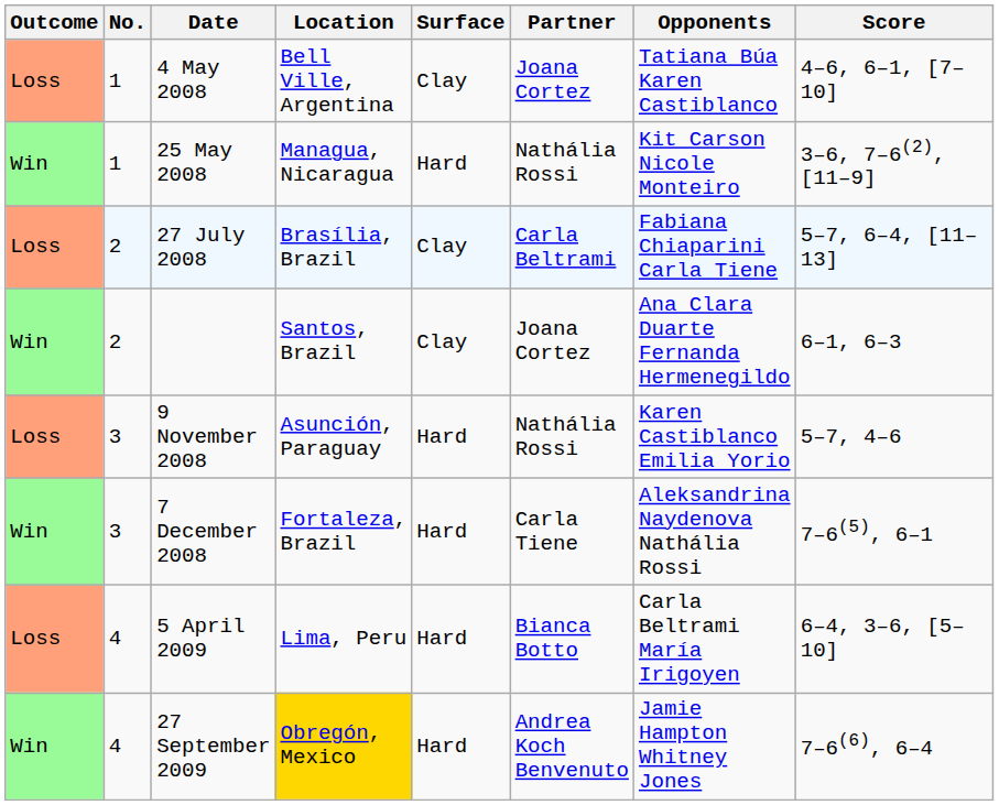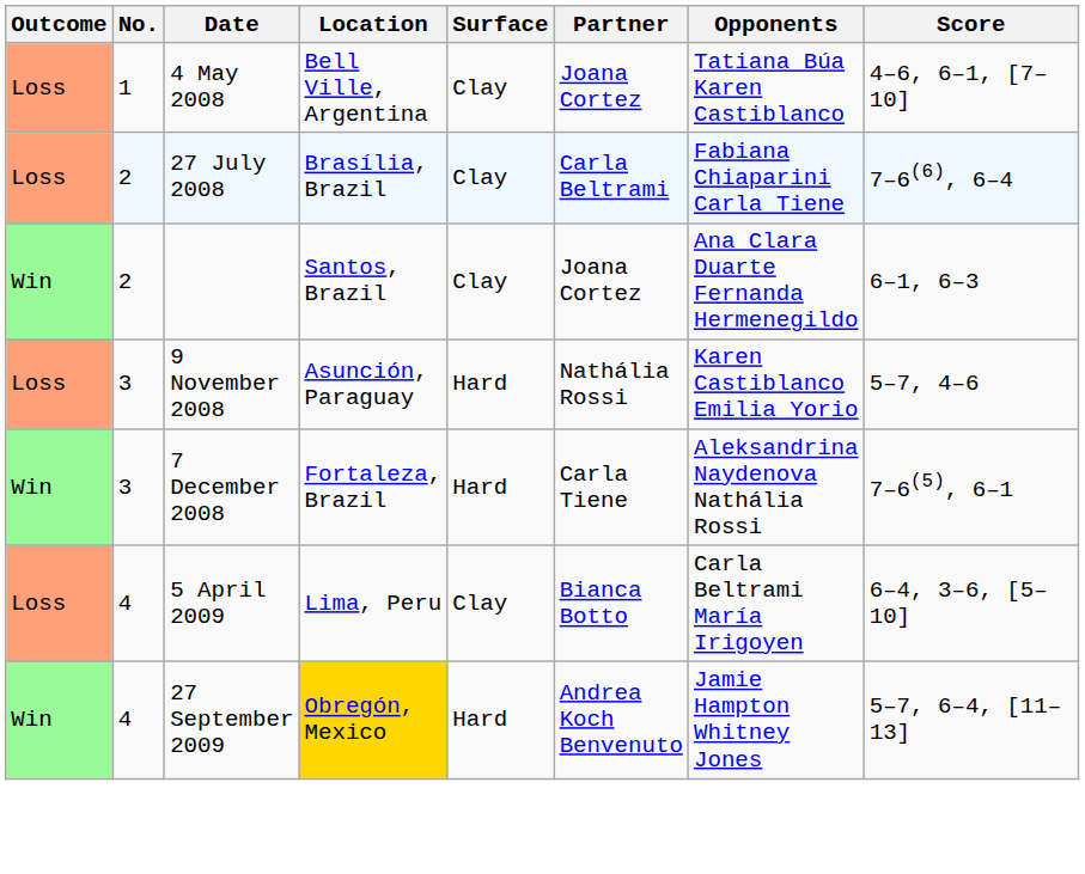 <table class="sortable wikitable">
 <tr>
 <th>Outcome</th>
 <th>No.</th>
 <th>Date</th>
 <th>Location</th>
 <th>Surface</th>
 <th>Partner</th>
 <th>Opponents</th>
 <th class="unsortable" width="120">Score</th>
 </tr>
 <tr>
 <td style="background:#ffa07a;">Loss</td>
 <td>1</td>
 <td>4 May 2008</td>
 <td><a href='#'>Bell Ville</a>, Argentina</td>
 <td>Clay</td>
 <td> <a href='#'>Joana Cortez</a></td>
 <td> <a href='#'>Tatiana Búa</a> <br> <a href='#'>Karen Castiblanco</a></td>
 <td>4–6, 6–1, [7–10]</td>
 </tr>
-<tr>
-<td style="background:#98fb98;">Win</td>
-<td>1</td>
-<td>25 May 2008</td>
-<td><a href='#'>Managua</a>, Nicaragua</td>
-<td>Hard</td>
-<td> Nathália Rossi</td>
-<td> <a href='#'>Kit Carson</a> <br> <a href='#'>Nicole Monteiro</a></td>
-<td>3–6, 7–6<sup>(2)</sup>, [11–9]</td>
-</tr>
 <tr style="background:#f0f8ff;">
 <td style="background:#ffa07a;">Loss</td>
 <td>2</td>
 <td>27 July 2008</td>
 <td><a href='#'>Brasília</a>, Brazil</td>
 <td>Clay</td>
 <td> <a href='#'>Carla Beltrami</a></td>
 <td> <a href='#'>Fabiana Chiaparini</a> <br> <a href='#'>Carla Tiene</a></td>
-<td>5–7, 6–4, [11–13]</td>
+<td>7–6<sup>(6)</sup>, 6–4</td>
 </tr>
 <tr>
 <td style="background:#98fb98;">Win</td>
 <td>2</td>
 <td></td>
 <td><a href='#'>Santos</a>, Brazil</td>
 <td>Clay</td>
 <td> Joana Cortez</td>
 <td> <a href='#'>Ana Clara Duarte</a> <br> <a href='#'>Fernanda Hermenegildo</a></td>
 <td>6–1, 6–3</td>
 </tr>
 <tr>
 <td style="background:#ffa07a;">Loss</td>
 <td>3</td>
 <td>9 November 2008</td>
 <td><a href='#'>Asunción</a>, Paraguay</td>
 <td>Hard</td>
 <td> Nathália Rossi</td>
 <td> <a href='#'>Karen Castiblanco</a> <br> <a href='#'>Emilia Yorio</a></td>
 <td>5–7, 4–6</td>
 </tr>
 <tr>
 <td style="background:#98fb98;">Win</td>
 <td>3</td>
 <td>7 December 2008</td>
 <td><a href='#'>Fortaleza</a>, Brazil</td>
 <td>Hard</td>
 <td> Carla Tiene</td>
 <td> <a href='#'>Aleksandrina Naydenova</a> <br> Nathália Rossi</td>
 <td>7–6<sup>(5)</sup>, 6–1</td>
 </tr>
 <tr>
 <td style="background:#ffa07a;">Loss</td>
 <td>4</td>
 <td>5 April 2009</td>
 <td><a href='#'>Lima</a>, Peru</td>
-<td>Hard</td>
+<td>Clay</td>
 <td> <a href='#'>Bianca Botto</a></td>
 <td> Carla Beltrami <br> <a href='#'>María Irigoyen</a></td>
 <td>6–4, 3–6, [5–10]</td>
 </tr>
 <tr>
 <td style="background:#98fb98;">Win</td>
 <td>4</td>
 <td>27 September 2009</td>
 <td style="background: gold;"><a href='#'>Obregón</a>, Mexico</td>
 <td>Hard</td>
 <td> <a href='#'>Andrea Koch Benvenuto</a></td>
 <td> <a href='#'>Jamie Hampton</a> <br> <a href='#'>Whitney Jones</a></td>
-<td>7–6<sup>(6)</sup>, 6–4</td>
+<td>5–7, 6–4, [11–13]</td>
 </tr>
 </table>
